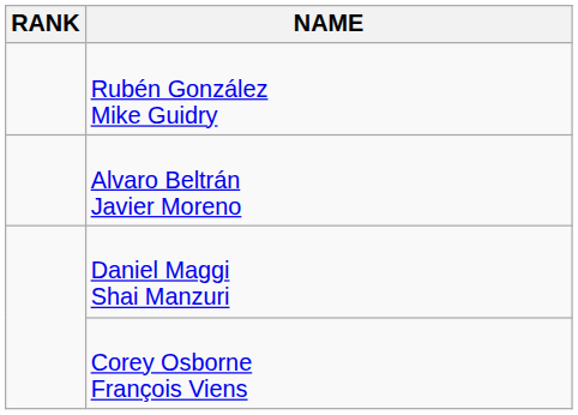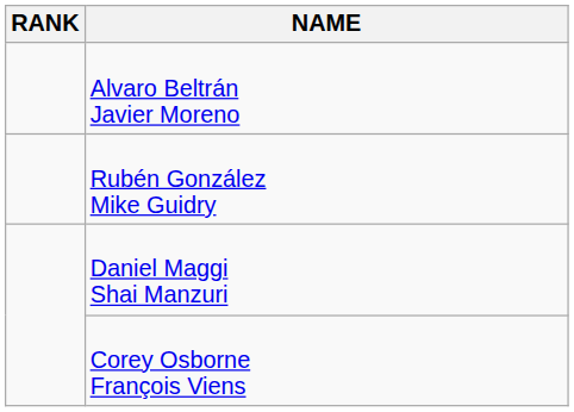 <table class="wikitable">
 <tr>
 <th>RANK</th>
 <th style="width: 20em">NAME</th>
 </tr>
 <tr>
 <td align="center"></td>
-<td><strong></strong><br><a href='#'>Rubén González</a><br><a href='#'>Mike Guidry</a></td>
+<td><strong></strong><br><a href='#'>Alvaro Beltrán</a><br><a href='#'>Javier Moreno</a></td>
 </tr>
 <tr>
 <td align="center"></td>
-<td><strong></strong><br><a href='#'>Alvaro Beltrán</a><br><a href='#'>Javier Moreno</a></td>
+<td><strong></strong><br><a href='#'>Rubén González</a><br><a href='#'>Mike Guidry</a></td>
 </tr>
 <tr>
 <td rowspan=2 align="center"></td>
 <td><strong></strong><br><a href='#'>Daniel Maggi</a><br><a href='#'>Shai Manzuri</a></td>
 </tr>
 <tr>
 <td><strong></strong><br><a href='#'>Corey Osborne</a><br><a href='#'>François Viens</a></td>
 </tr>
 </table>
